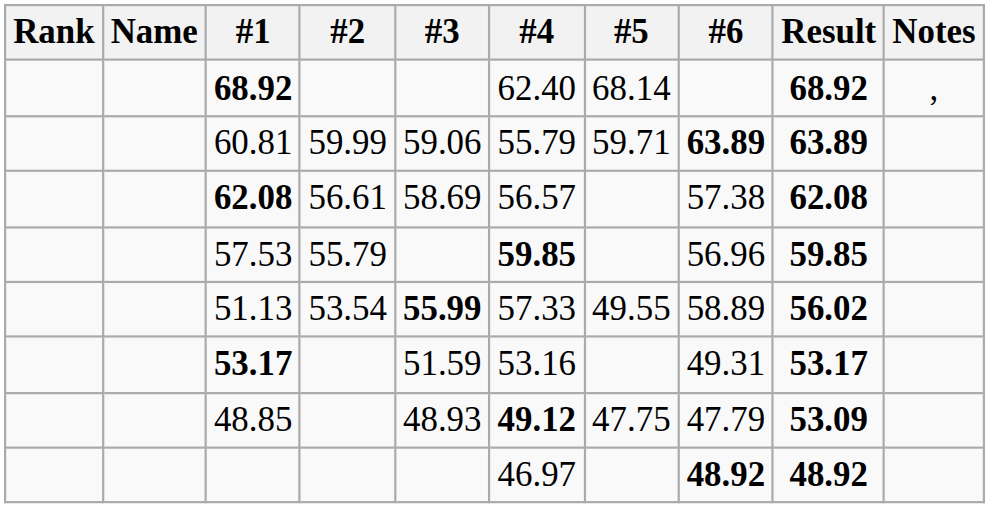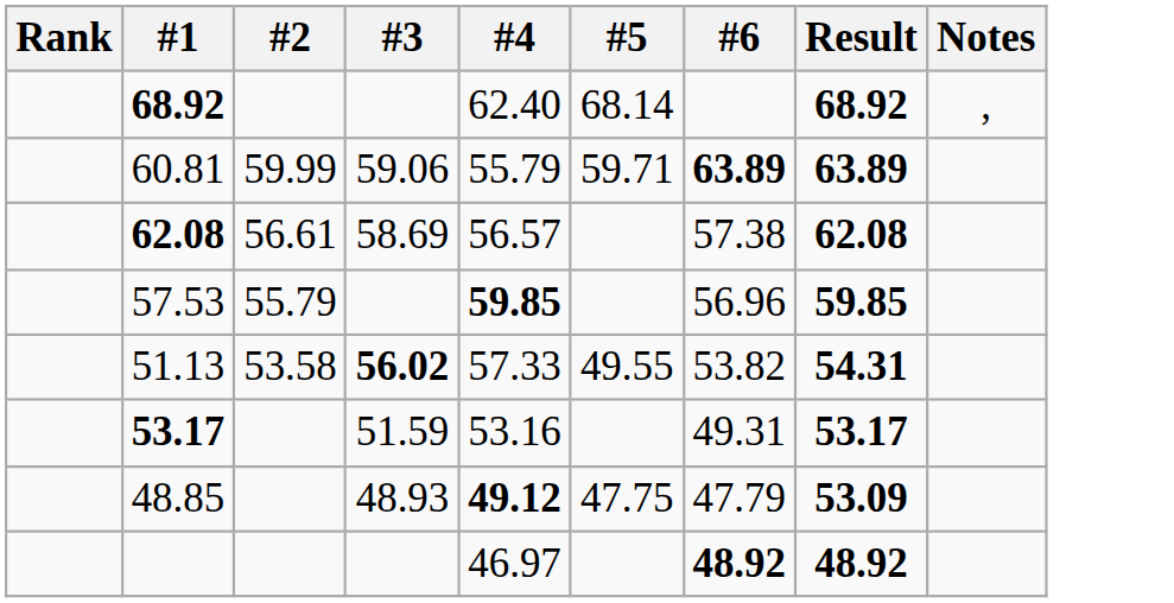 <table class="wikitable sortable" style="text-align:center">
 <tr>
 <th>Rank</th>
-<th>Name</th>
 <th>#1</th>
 <th>#2</th>
 <th>#3</th>
 <th>#4</th>
 <th>#5</th>
 <th>#6</th>
 <th>Result</th>
 <th>Notes</th>
 </tr>
 <tr>
 <td></td>
-<td align="left"></td>
 <td><strong>68.92</strong></td>
 <td></td>
 <td></td>
 <td>62.40</td>
 <td>68.14</td>
 <td></td>
 <td><strong>68.92</strong></td>
 <td><strong></strong>, </td>
 </tr>
 <tr>
 <td></td>
-<td align="left"></td>
 <td>60.81</td>
 <td>59.99</td>
 <td>59.06</td>
 <td>55.79</td>
 <td>59.71</td>
 <td><strong>63.89</strong></td>
 <td><strong>63.89</strong></td>
 <td></td>
 </tr>
 <tr>
 <td></td>
-<td align="left"></td>
 <td><strong>62.08</strong></td>
 <td>56.61</td>
 <td>58.69</td>
 <td>56.57</td>
 <td></td>
 <td>57.38</td>
 <td><strong>62.08</strong></td>
 <td></td>
 </tr>
 <tr>
 <td></td>
-<td align="left"></td>
 <td>57.53</td>
 <td>55.79</td>
 <td></td>
 <td><strong>59.85</strong></td>
 <td></td>
 <td>56.96</td>
 <td><strong>59.85</strong></td>
 <td></td>
 </tr>
 <tr>
 <td></td>
-<td align="left"></td>
 <td>51.13</td>
-<td>53.54</td>
-<td><strong>55.99</strong></td>
+<td>53.58</td>
+<td><strong>56.02</strong></td>
 <td>57.33</td>
 <td>49.55</td>
-<td>58.89</td>
-<td><strong>56.02</strong></td>
+<td>53.82</td>
+<td><strong>54.31</strong></td>
 <td></td>
 </tr>
 <tr>
 <td></td>
-<td align="left"></td>
 <td><strong>53.17</strong></td>
 <td></td>
 <td>51.59</td>
 <td>53.16</td>
 <td></td>
 <td>49.31</td>
 <td><strong>53.17</strong></td>
 <td></td>
 </tr>
 <tr>
 <td></td>
-<td align="left"></td>
 <td>48.85</td>
 <td></td>
 <td>48.93</td>
 <td><strong>49.12</strong></td>
 <td>47.75</td>
 <td>47.79</td>
 <td><strong>53.09</strong></td>
 <td></td>
 </tr>
 <tr>
 <td></td>
-<td align="left"></td>
 <td></td>
 <td></td>
 <td></td>
 <td>46.97</td>
 <td></td>
 <td><strong>48.92</strong></td>
 <td><strong>48.92</strong></td>
 <td></td>
 </tr>
 </table>
